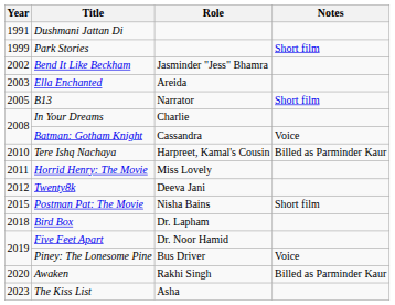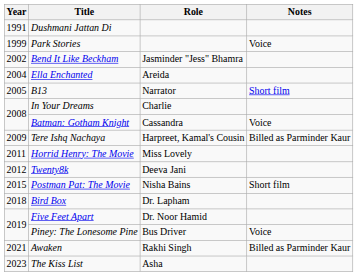 <table class="wikitable sortable">
 <tr>
 <th scope="col">Year</th>
 <th scope="col">Title</th>
 <th scope="col">Role</th>
 <th scope="col" class="unsortable">Notes</th>
 </tr>
 <tr>
 <td>1991</td>
 <td><em>Dushmani Jattan Di</em></td>
 <td></td>
 <td></td>
 </tr>
 <tr>
 <td>1999</td>
 <td><em>Park Stories</em></td>
 <td></td>
-<td><a href='#'>Short film</a></td>
+<td>Voice</td>
 </tr>
 <tr>
 <td>2002</td>
 <td><em><a href='#'>Bend It Like Beckham</a></em></td>
 <td>Jasminder "Jess" Bhamra</td>
 <td></td>
 </tr>
 <tr>
-<td>2003</td>
+<td>2004</td>
 <td><em><a href='#'>Ella Enchanted</a></em></td>
 <td>Areida</td>
 <td></td>
 </tr>
 <tr>
 <td>2005</td>
 <td><em>B13</em></td>
 <td>Narrator</td>
 <td><a href='#'>Short film</a></td>
 </tr>
 <tr>
 <td rowspan="2">2008</td>
 <td><em>In Your Dreams</em></td>
 <td>Charlie</td>
 <td></td>
 </tr>
 <tr>
 <td><em><a href='#'>Batman: Gotham Knight</a></em></td>
 <td>Cassandra</td>
 <td>Voice</td>
 </tr>
 <tr>
-<td>2010</td>
+<td>2009</td>
 <td><em>Tere Ishq Nachaya</em></td>
 <td>Harpreet, Kamal's Cousin</td>
 <td>Billed as Parminder Kaur</td>
 </tr>
 <tr>
 <td>2011</td>
 <td><em><a href='#'>Horrid Henry: The Movie</a></em></td>
 <td>Miss Lovely</td>
 <td></td>
 </tr>
 <tr>
 <td>2012</td>
 <td><em><a href='#'>Twenty8k</a></em></td>
 <td>Deeva Jani</td>
 <td></td>
 </tr>
 <tr>
 <td>2015</td>
 <td><em><a href='#'>Postman Pat: The Movie</a></em></td>
 <td>Nisha Bains</td>
 <td>Short film</td>
 </tr>
 <tr>
 <td>2018</td>
 <td><em><a href='#'>Bird Box</a></em></td>
 <td>Dr. Lapham</td>
 <td></td>
 </tr>
 <tr>
 <td rowspan="2">2019</td>
 <td><em><a href='#'>Five Feet Apart</a></em></td>
 <td>Dr. Noor Hamid</td>
 <td></td>
 </tr>
 <tr>
 <td><em>Piney: The Lonesome Pine</em></td>
 <td>Bus Driver</td>
 <td>Voice</td>
 </tr>
 <tr>
-<td>2020</td>
+<td>2021</td>
 <td><em>Awaken</em></td>
 <td>Rakhi Singh</td>
 <td>Billed as Parminder Kaur</td>
 </tr>
 <tr>
 <td>2023</td>
 <td><em>The Kiss List</em></td>
 <td>Asha</td>
 <td></td>
 </tr>
 </table>
